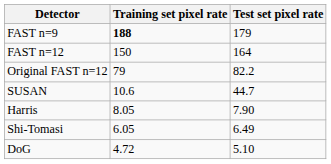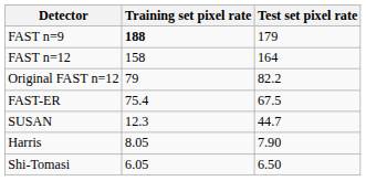 <table class="wikitable">
 <tr>
 <th>Detector</th>
 <th>Training set pixel rate</th>
 <th>Test set pixel rate</th>
 </tr>
 <tr>
 <td>FAST n=9</td>
 <td><strong>188</strong></td>
 <td>179</td>
 </tr>
 <tr>
 <td>FAST n=12</td>
-<td>150</td>
+<td>158</td>
 <td>164</td>
 </tr>
 <tr>
 <td>Original FAST n=12</td>
 <td>79</td>
 <td>82.2</td>
 </tr>
 <tr>
+<td>FAST-ER</td>
+<td>75.4</td>
+<td>67.5</td>
+</tr>
+<tr>
 <td>SUSAN</td>
-<td>10.6</td>
+<td>12.3</td>
 <td>44.7</td>
 </tr>
 <tr>
 <td>Harris</td>
 <td>8.05</td>
 <td>7.90</td>
 </tr>
 <tr>
 <td>Shi-Tomasi</td>
 <td>6.05</td>
-<td>6.49</td>
-</tr>
-<tr>
-<td>DoG</td>
-<td>4.72</td>
-<td>5.10</td>
+<td>6.50</td>
 </tr>
 </table>
